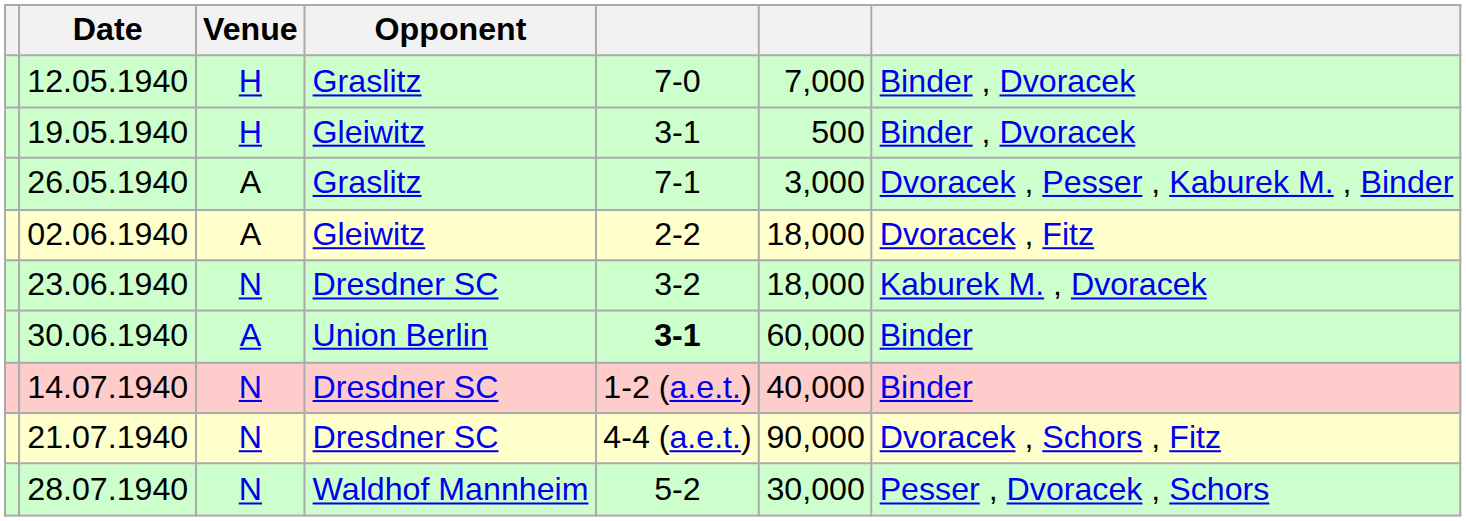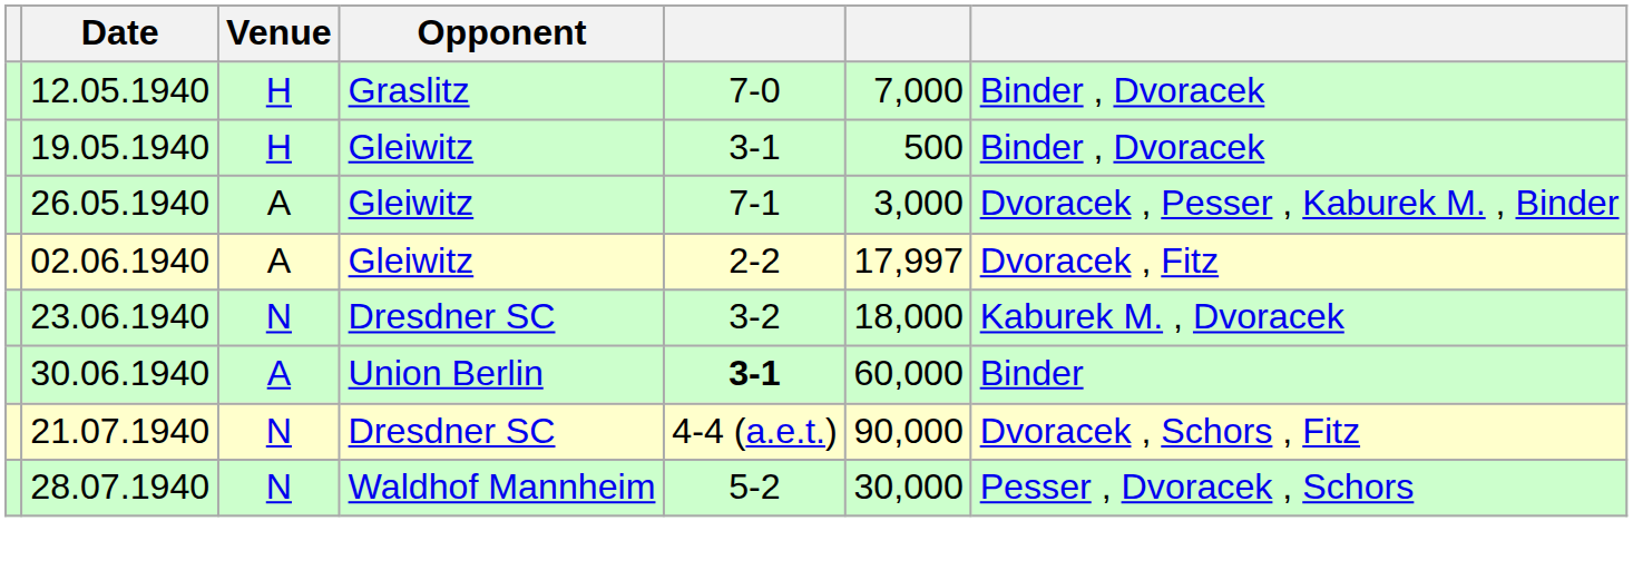 <table class="wikitable" Style="text-align: center">
 <tr>
 <th></th>
 <th>Date</th>
 <th>Venue</th>
 <th>Opponent</th>
 <th></th>
 <th></th>
 <th></th>
 </tr>
 <tr style="background:#cfc">
 <td></td>
 <td>12.05.1940</td>
 <td><a href='#'>H</a></td>
 <td align="left"><a href='#'>Graslitz</a></td>
 <td>7-0</td>
 <td align="right">7,000</td>
 <td align="left"><a href='#'>Binder</a>      , <a href='#'>Dvoracek</a> </td>
 </tr>
 <tr style="background:#cfc">
 <td></td>
 <td>19.05.1940</td>
 <td><a href='#'>H</a></td>
 <td align="left"><a href='#'>Gleiwitz</a></td>
 <td>3-1</td>
 <td align="right">500</td>
 <td align="left"><a href='#'>Binder</a>  , <a href='#'>Dvoracek</a> </td>
 </tr>
 <tr style="background:#cfc">
 <td></td>
 <td>26.05.1940</td>
 <td>A</td>
-<td align="left"><a href='#'>Graslitz</a></td>
+<td align="left"><a href='#'>Gleiwitz</a></td>
 <td>7-1</td>
 <td align="right">3,000</td>
 <td align="left"><a href='#'>Dvoracek</a>  , <a href='#'>Pesser</a> , <a href='#'>Kaburek M.</a>  , <a href='#'>Binder</a>  </td>
 </tr>
 <tr style="background:#ffc">
 <td></td>
 <td>02.06.1940</td>
 <td>A</td>
 <td align="left"><a href='#'>Gleiwitz</a></td>
 <td>2-2</td>
-<td align="right">18,000</td>
+<td align="right">17,997</td>
 <td align="left"><a href='#'>Dvoracek</a> , <a href='#'>Fitz</a> </td>
 </tr>
 <tr style="background:#cfc">
 <td></td>
 <td>23.06.1940</td>
 <td><a href='#'>N</a></td>
 <td align="left"><a href='#'>Dresdner SC</a></td>
 <td>3-2</td>
 <td align="right">18,000</td>
 <td align="left"><a href='#'>Kaburek M.</a> , <a href='#'>Dvoracek</a>  </td>
 </tr>
 <tr style="background:#cfc">
 <td></td>
 <td>30.06.1940</td>
 <td><a href='#'>A</a></td>
 <td align="left"><a href='#'>Union Berlin</a></td>
 <td><strong>3-1</strong></td>
 <td align="right">60,000</td>
 <td align="left"><a href='#'>Binder</a>   </td>
 </tr>
-<tr style="background:#fcc">
-<td></td>
-<td>14.07.1940</td>
-<td><a href='#'>N</a></td>
-<td align="left"><a href='#'>Dresdner SC</a></td>
-<td>1-2 (<a href='#'>a.e.t.</a>)</td>
-<td align="right">40,000</td>
-<td align="left"><a href='#'>Binder</a> </td>
-</tr>
 <tr style="background:#ffc">
 <td></td>
 <td>21.07.1940</td>
 <td><a href='#'>N</a></td>
 <td align="left"><a href='#'>Dresdner SC</a></td>
 <td>4-4 (<a href='#'>a.e.t.</a>)</td>
 <td align="right">90,000</td>
 <td align="left"><a href='#'>Dvoracek</a>  , <a href='#'>Schors</a> , <a href='#'>Fitz</a> </td>
 </tr>
 <tr style="background:#cfc">
 <td></td>
 <td>28.07.1940</td>
 <td><a href='#'>N</a></td>
 <td align="left"><a href='#'>Waldhof Mannheim</a></td>
 <td>5-2</td>
 <td align="right">30,000</td>
 <td align="left"><a href='#'>Pesser</a>   , <a href='#'>Dvoracek</a> , <a href='#'>Schors</a> </td>
 </tr>
 </table>
